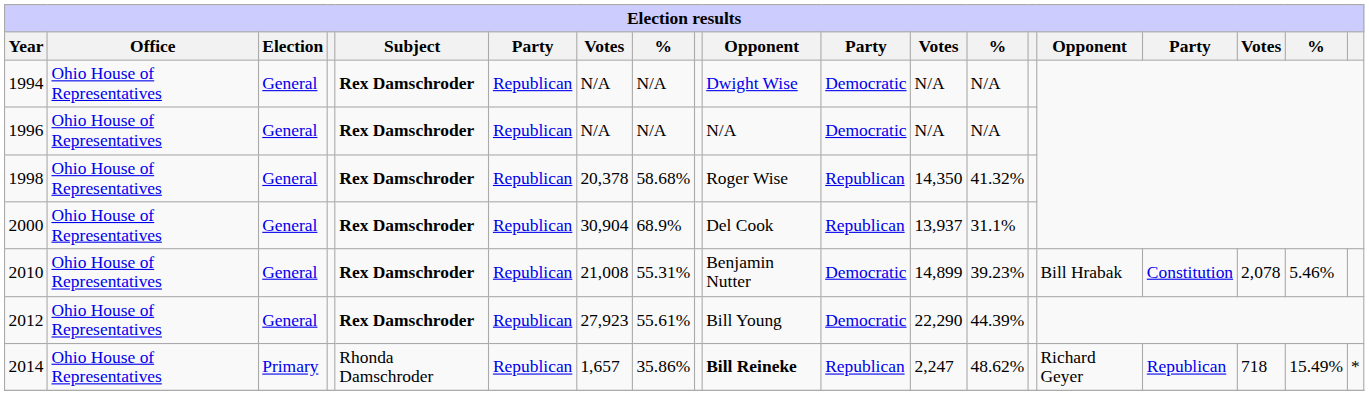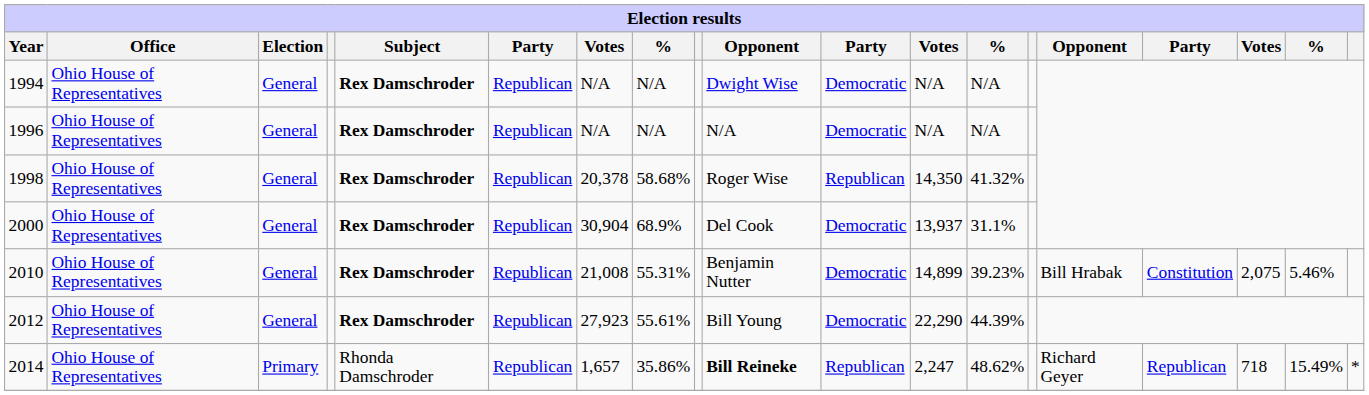 <table class="wikitable collapsible">
 <tr bgcolor=#cccccc>
 <th colspan=19 style="background: #ccccff;">Election results</th>
 </tr>
 <tr>
 <th><strong>Year</strong></th>
 <th><strong>Office</strong></th>
 <th><strong>Election</strong></th>
 <th></th>
 <th><strong>Subject</strong></th>
 <th><strong>Party</strong></th>
 <th><strong>Votes</strong></th>
 <th><strong>%</strong></th>
 <th></th>
 <th><strong>Opponent</strong></th>
 <th><strong>Party</strong></th>
 <th><strong>Votes</strong></th>
 <th><strong>%</strong></th>
 <th></th>
 <th><strong>Opponent</strong></th>
 <th><strong>Party</strong></th>
 <th><strong>Votes</strong></th>
 <th><strong>%</strong></th>
 <th></th>
 </tr>
 <tr>
 <td>1994</td>
 <td><a href='#'>Ohio House of Representatives</a></td>
 <td><a href='#'>General</a></td>
 <td></td>
 <td><strong>Rex Damschroder</strong></td>
 <td><a href='#'>Republican</a></td>
 <td>N/A</td>
 <td>N/A</td>
 <td></td>
 <td><a href='#'>Dwight Wise</a></td>
 <td><a href='#'>Democratic</a></td>
 <td>N/A</td>
 <td>N/A</td>
 <td></td>
 </tr>
 <tr>
 <td>1996</td>
 <td><a href='#'>Ohio House of Representatives</a></td>
 <td><a href='#'>General</a></td>
 <td></td>
 <td><strong>Rex Damschroder</strong></td>
 <td><a href='#'>Republican</a></td>
 <td>N/A</td>
 <td>N/A</td>
 <td></td>
 <td>N/A</td>
 <td><a href='#'>Democratic</a></td>
 <td>N/A</td>
 <td>N/A</td>
 <td></td>
 </tr>
 <tr>
 <td>1998</td>
 <td><a href='#'>Ohio House of Representatives</a></td>
 <td><a href='#'>General</a></td>
 <td></td>
 <td><strong>Rex Damschroder</strong></td>
 <td><a href='#'>Republican</a></td>
 <td>20,378</td>
 <td>58.68%</td>
 <td></td>
 <td>Roger Wise</td>
 <td><a href='#'>Republican</a></td>
 <td>14,350</td>
 <td>41.32%</td>
 <td></td>
 </tr>
 <tr>
 <td>2000</td>
 <td><a href='#'>Ohio House of Representatives</a></td>
 <td><a href='#'>General</a></td>
 <td></td>
 <td><strong>Rex Damschroder</strong></td>
 <td><a href='#'>Republican</a></td>
 <td>30,904</td>
 <td>68.9%</td>
 <td></td>
 <td>Del Cook</td>
-<td><a href='#'>Republican</a></td>
+<td><a href='#'>Democratic</a></td>
 <td>13,937</td>
 <td>31.1%</td>
 <td></td>
 </tr>
 <tr>
 <td>2010</td>
 <td><a href='#'>Ohio House of Representatives</a></td>
 <td><a href='#'>General</a></td>
 <td></td>
 <td><strong>Rex Damschroder</strong></td>
 <td><a href='#'>Republican</a></td>
 <td>21,008</td>
 <td>55.31%</td>
 <td></td>
 <td>Benjamin Nutter</td>
 <td><a href='#'>Democratic</a></td>
 <td>14,899</td>
 <td>39.23%</td>
 <td></td>
 <td>Bill Hrabak</td>
 <td><a href='#'>Constitution</a></td>
-<td>2,078</td>
+<td>2,075</td>
 <td>5.46%</td>
 <td></td>
 </tr>
 <tr>
 <td>2012</td>
 <td><a href='#'>Ohio House of Representatives</a></td>
 <td><a href='#'>General</a></td>
 <td></td>
 <td><strong>Rex Damschroder</strong></td>
 <td><a href='#'>Republican</a></td>
 <td>27,923</td>
 <td>55.61%</td>
 <td></td>
 <td>Bill Young</td>
 <td><a href='#'>Democratic</a></td>
 <td>22,290</td>
 <td>44.39%</td>
 <td></td>
 </tr>
 <tr>
 <td>2014</td>
 <td><a href='#'>Ohio House of Representatives</a></td>
 <td><a href='#'>Primary</a></td>
 <td></td>
 <td>Rhonda Damschroder</td>
 <td><a href='#'>Republican</a></td>
 <td>1,657</td>
 <td>35.86%</td>
 <td></td>
 <td><strong>Bill Reineke</strong></td>
 <td><a href='#'>Republican</a></td>
 <td>2,247</td>
 <td>48.62%</td>
 <td></td>
 <td>Richard Geyer</td>
 <td><a href='#'>Republican</a></td>
 <td>718</td>
 <td>15.49%</td>
 <td>*</td>
 </tr>
 <tr>
 </tr>
 </table>
